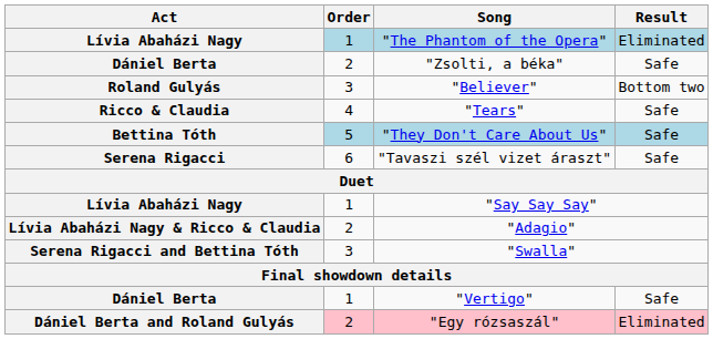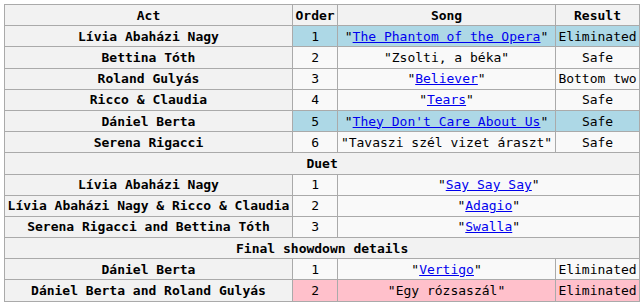 <table class="wikitable" style="text-align:center;">
 <tr>
 <th scope="col">Act</th>
 <th scope="col">Order</th>
 <th scope="col">Song</th>
 <th scope="col">Result</th>
 </tr>
 <tr bgcolor="lightblue">
 <th scope="row">Lívia Abaházi Nagy</th>
 <td>1</td>
 <td>"<a href='#'>The Phantom of the Opera</a>"</td>
 <td>Eliminated</td>
 </tr>
 <tr>
-<th scope="row">Dániel Berta</th>
+<th scope="row">Bettina Tóth</th>
 <td>2</td>
 <td>"Zsolti, a béka"</td>
 <td>Safe</td>
 </tr>
 <tr>
 <th scope="row">Roland Gulyás</th>
 <td>3</td>
 <td>"<a href='#'>Believer</a>"</td>
 <td>Bottom two</td>
 </tr>
 <tr>
 <th scope="row">Ricco & Claudia</th>
 <td>4</td>
 <td>"<a href='#'>Tears</a>"</td>
 <td>Safe</td>
 </tr>
 <tr bgcolor="lightblue">
-<th scope="row">Bettina Tóth</th>
+<th scope="row">Dániel Berta</th>
 <td>5</td>
 <td>"<a href='#'>They Don't Care About Us</a>"</td>
 <td>Safe</td>
 </tr>
 <tr>
 <th scope="row">Serena Rigacci</th>
 <td>6</td>
 <td>"Tavaszi szél vizet áraszt"</td>
 <td>Safe</td>
 </tr>
 <tr>
 <th scope="col" colspan="7">Duet</th>
 </tr>
 <tr>
 <th scope="row">Lívia Abaházi Nagy</th>
 <td>1</td>
 <td colspan="2">"<a href='#'>Say Say Say</a>"</td>
 </tr>
 <tr>
 <th scope="row">Lívia Abaházi Nagy & Ricco & Claudia</th>
 <td>2</td>
 <td colspan="2">"<a href='#'>Adagio</a>"</td>
 </tr>
 <tr>
 <th scope="row">Serena Rigacci and Bettina Tóth</th>
 <td>3</td>
 <td colspan="2">"<a href='#'>Swalla</a>"</td>
 </tr>
 <tr>
 <th scope="col" colspan="6">Final showdown details</th>
 </tr>
 <tr>
 <th scope="row">Dániel Berta</th>
 <td>1</td>
 <td>"<a href='#'>Vertigo</a>"</td>
-<td>Safe</td>
+<td>Eliminated</td>
 </tr>
 <tr>
 </tr>
 <tr bgcolor="pink">
 <th scope="row">Dániel Berta and Roland Gulyás</th>
 <td>2</td>
 <td>"Egy rózsaszál"</td>
 <td>Eliminated</td>
 </tr>
 </table>
